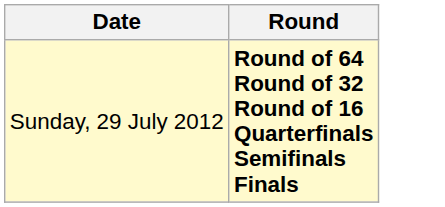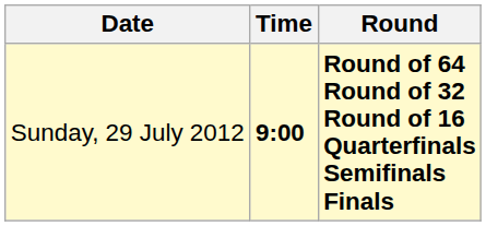 <table class="wikitable">
 <tr>
 <th>Date</th>
+<th>Time</th>
 <th>Round</th>
 </tr>
 <tr style=background:lemonchiffon>
 <td>Sunday, 29 July 2012</td>
+<td><strong>9:00</strong></td>
 <td><strong>Round of 64</strong><br><strong>Round of 32</strong><br><strong>Round of 16</strong><br><strong>Quarterfinals</strong><br><strong>Semifinals</strong><br><strong>Finals</strong></td>
 </tr>
 </table>
